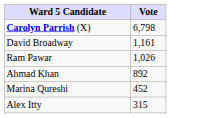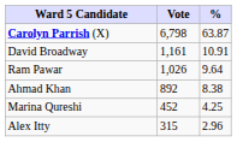 <table class="wikitable">
 <tr>
 <th style="background:#ddf; width:200px;">Ward 5 Candidate</th>
 <th style="background:#ddf; width:50px;">Vote</th>
+<th style="background:#ddf; width:30px;">%</th>
 </tr>
 <tr>
 <td><strong><a href='#'>Carolyn Parrish</a></strong> (X)</td>
 <td>6,798</td>
+<td>63.87</td>
 </tr>
 <tr>
 <td>David Broadway</td>
 <td>1,161</td>
+<td>10.91</td>
 </tr>
 <tr>
 <td>Ram Pawar</td>
 <td>1,026</td>
+<td>9.64</td>
 </tr>
 <tr>
 <td>Ahmad Khan</td>
 <td>892</td>
+<td>8.38</td>
 </tr>
 <tr>
 <td>Marina Qureshi</td>
 <td>452</td>
+<td>4.25</td>
 </tr>
 <tr>
 <td>Alex Itty</td>
 <td>315</td>
+<td>2.96</td>
 </tr>
 </table>
